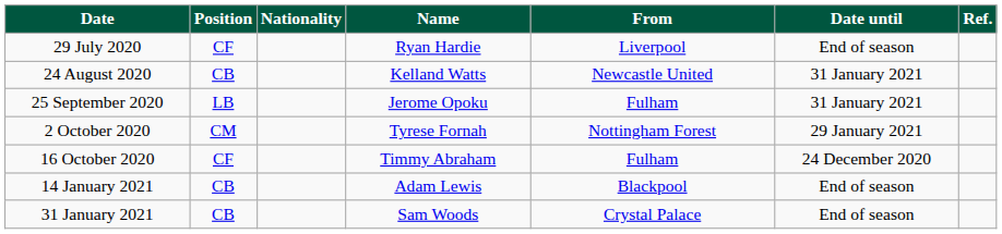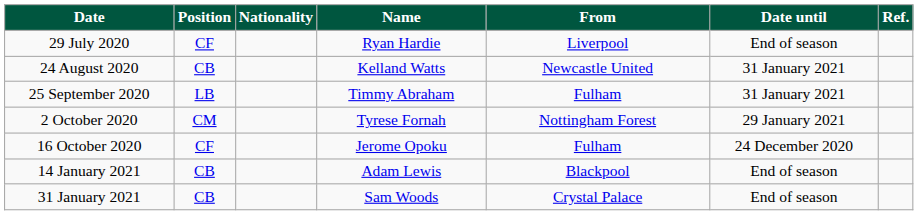 <table class="wikitable"  style="text-align:center; font-size:90%; ">
 <tr>
 <th style="background:#00563F; color:#FFFFFF; width:150px;">Date</th>
 <th style="background:#00563F; color:#FFFFFF; width:50px;">Position</th>
 <th style="background:#00563F; color:#FFFFFF; width:50px;">Nationality</th>
 <th style="background:#00563F; color:#FFFFFF; width:150px;">Name</th>
 <th style="background:#00563F; color:#FFFFFF; width:200px;">From</th>
 <th style="background:#00563F; color:#FFFFFF; width:150px;">Date until</th>
 <th style="background:#00563F; color:#FFFFFF; width:25px;">Ref.</th>
 </tr>
 <tr>
 <td>29 July 2020</td>
 <td><a href='#'>CF</a></td>
 <td></td>
 <td><a href='#'>Ryan Hardie</a></td>
 <td> <a href='#'>Liverpool</a></td>
 <td>End of season</td>
 <td></td>
 </tr>
 <tr>
 <td>24 August 2020</td>
 <td><a href='#'>CB</a></td>
 <td></td>
 <td><a href='#'>Kelland Watts</a></td>
 <td> <a href='#'>Newcastle United</a></td>
 <td>31 January 2021</td>
 <td></td>
 </tr>
 <tr>
 <td>25 September 2020</td>
 <td><a href='#'>LB</a></td>
 <td></td>
-<td><a href='#'>Jerome Opoku</a></td>
+<td><a href='#'>Timmy Abraham</a></td>
 <td> <a href='#'>Fulham</a></td>
 <td>31 January 2021</td>
 <td></td>
 </tr>
 <tr>
 <td>2 October 2020</td>
 <td><a href='#'>CM</a></td>
 <td></td>
 <td><a href='#'>Tyrese Fornah</a></td>
 <td> <a href='#'>Nottingham Forest</a></td>
 <td>29 January 2021</td>
 <td></td>
 </tr>
 <tr>
 <td>16 October 2020</td>
 <td><a href='#'>CF</a></td>
 <td></td>
-<td><a href='#'>Timmy Abraham</a></td>
+<td><a href='#'>Jerome Opoku</a></td>
 <td> <a href='#'>Fulham</a></td>
 <td>24 December 2020</td>
 <td></td>
 </tr>
 <tr>
 <td>14 January 2021</td>
 <td><a href='#'>CB</a></td>
 <td></td>
 <td><a href='#'>Adam Lewis</a></td>
 <td> <a href='#'>Blackpool</a></td>
 <td>End of season</td>
 <td></td>
 </tr>
 <tr>
 <td>31 January 2021</td>
 <td><a href='#'>CB</a></td>
 <td></td>
 <td><a href='#'>Sam Woods</a></td>
 <td> <a href='#'>Crystal Palace</a></td>
 <td>End of season</td>
 <td></td>
 </tr>
 </table>
